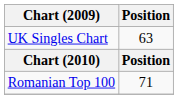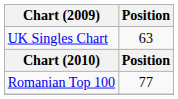 <table class="wikitable sortable">
 <tr>
 <th>Chart (2009)</th>
 <th>Position</th>
 </tr>
 <tr>
 <td><a href='#'>UK Singles Chart</a></td>
 <td align="center">63</td>
 </tr>
 <tr>
 <th>Chart (2010)</th>
 <th>Position</th>
 </tr>
 <tr>
 <td><a href='#'>Romanian Top 100</a></td>
-<td align="center">71</td>
+<td align="center">77</td>
 </tr>
 <tr>
 </tr>
 </table>
